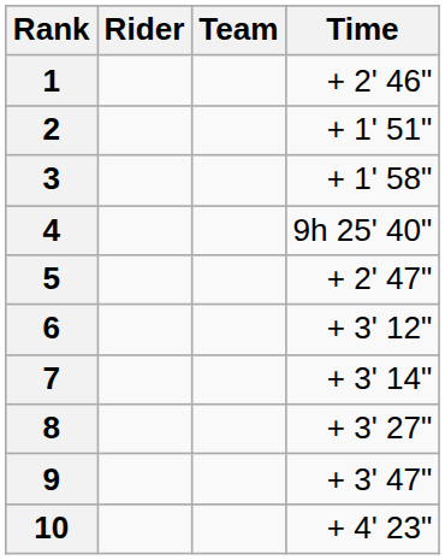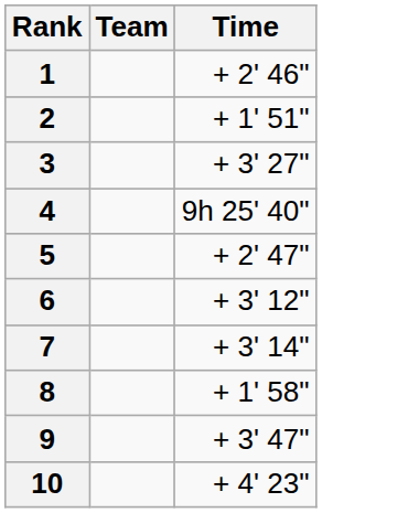 <table class="wikitable" margin-bottom:0;">
 <tr>
 <th scope="col">Rank</th>
-<th scope="col">Rider</th>
 <th scope="col">Team</th>
 <th scope="col">Time</th>
 </tr>
 <tr>
 <th scope="row">1</th>
-<td> </td>
 <td></td>
 <td align="right">+ 2' 46"</td>
 </tr>
 <tr>
 <th scope="row">2</th>
 <td></td>
-<td></td>
 <td align="right">+ 1' 51"</td>
 </tr>
 <tr>
 <th scope="row">3</th>
 <td></td>
-<td></td>
-<td align="right">+ 1' 58"</td>
+<td align="right">+ 3' 27"</td>
 </tr>
 <tr>
 <th scope="row">4</th>
-<td></td>
 <td></td>
 <td align="right">9h 25' 40"</td>
 </tr>
 <tr>
 <th scope="row">5</th>
 <td></td>
-<td></td>
 <td align="right">+ 2' 47"</td>
 </tr>
 <tr>
 <th scope="row">6</th>
-<td></td>
 <td></td>
 <td align="right">+ 3' 12"</td>
 </tr>
 <tr>
 <th scope="row">7</th>
 <td></td>
-<td></td>
 <td align="right">+ 3' 14"</td>
 </tr>
 <tr>
 <th scope="row">8</th>
 <td></td>
-<td></td>
-<td align="right">+ 3' 27"</td>
+<td align="right">+ 1' 58"</td>
 </tr>
 <tr>
 <th scope="row">9</th>
-<td></td>
 <td></td>
 <td align="right">+ 3' 47"</td>
 </tr>
 <tr>
 <th scope="row">10</th>
 <td></td>
-<td></td>
 <td align="right">+ 4' 23"</td>
 </tr>
 </table>
